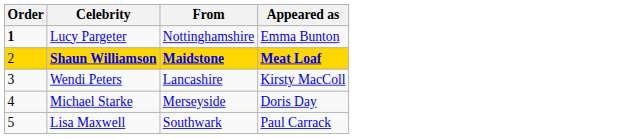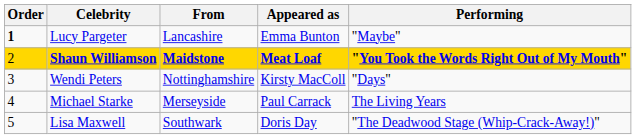 <table class="wikitable">
 <tr>
 <th>Order</th>
 <th>Celebrity</th>
 <th>From</th>
 <th>Appeared as</th>
+<th>Performing</th>
 </tr>
 <tr>
 <td><strong>1</strong></td>
 <td><a href='#'>Lucy Pargeter</a></td>
-<td><a href='#'>Nottinghamshire</a></td>
+<td><a href='#'>Lancashire</a></td>
 <td><a href='#'>Emma Bunton</a></td>
+<td>"<a href='#'>Maybe</a>"</td>
 </tr>
 <tr style="background:gold;">
 <td>2</td>
 <td><strong><a href='#'>Shaun Williamson</a></strong></td>
 <td><strong><a href='#'>Maidstone</a></strong></td>
 <td><strong><a href='#'>Meat Loaf</a></strong></td>
+<td><strong>"<a href='#'>You Took the Words Right Out of My Mouth</a>"</strong></td>
 </tr>
 <tr>
 <td>3</td>
 <td><a href='#'>Wendi Peters</a></td>
-<td><a href='#'>Lancashire</a></td>
+<td><a href='#'>Nottinghamshire</a></td>
 <td><a href='#'>Kirsty MacColl</a></td>
+<td>"<a href='#'>Days</a>"</td>
 </tr>
 <tr>
 <td>4</td>
 <td><a href='#'>Michael Starke</a></td>
 <td><a href='#'>Merseyside</a></td>
-<td><a href='#'>Doris Day</a></td>
+<td><a href='#'>Paul Carrack</a></td>
+<td><a href='#'>The Living Years</a></td>
 </tr>
 <tr>
 <td>5</td>
 <td><a href='#'>Lisa Maxwell</a></td>
 <td><a href='#'>Southwark</a></td>
-<td><a href='#'>Paul Carrack</a></td>
+<td><a href='#'>Doris Day</a></td>
+<td>"<a href='#'>The Deadwood Stage (Whip-Crack-Away!)</a>"</td>
 </tr>
 </table>
